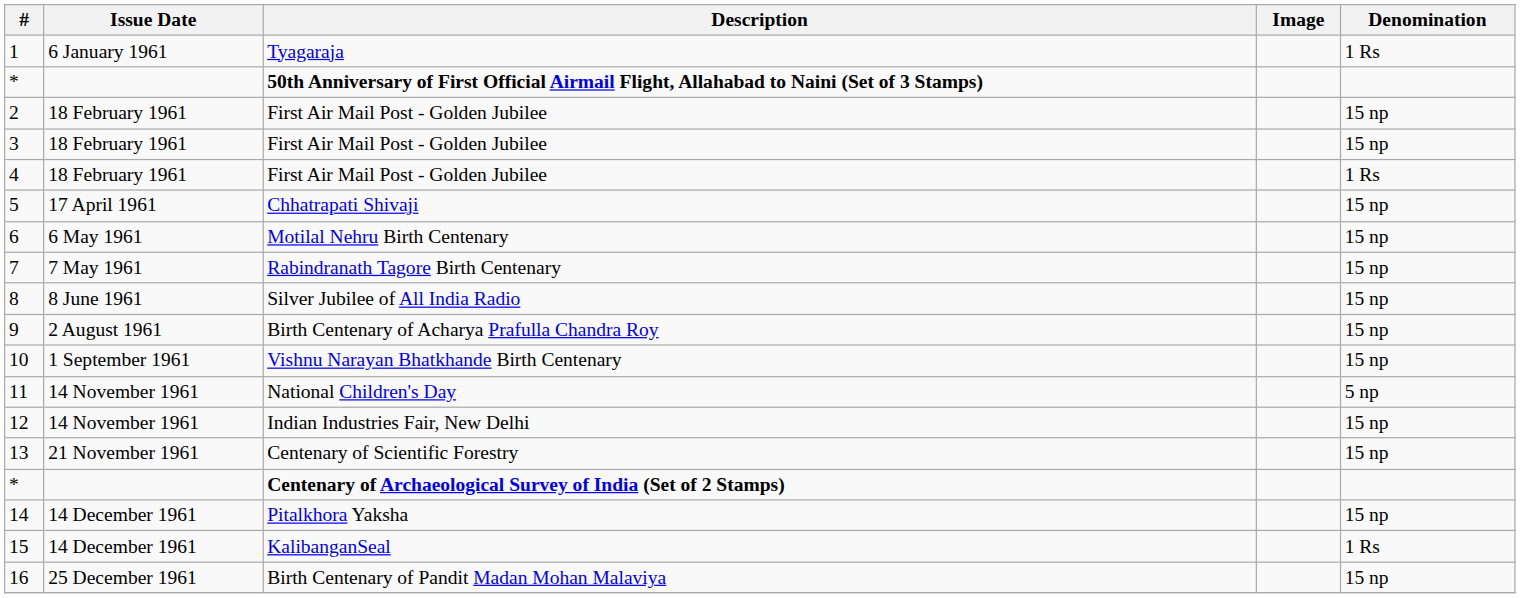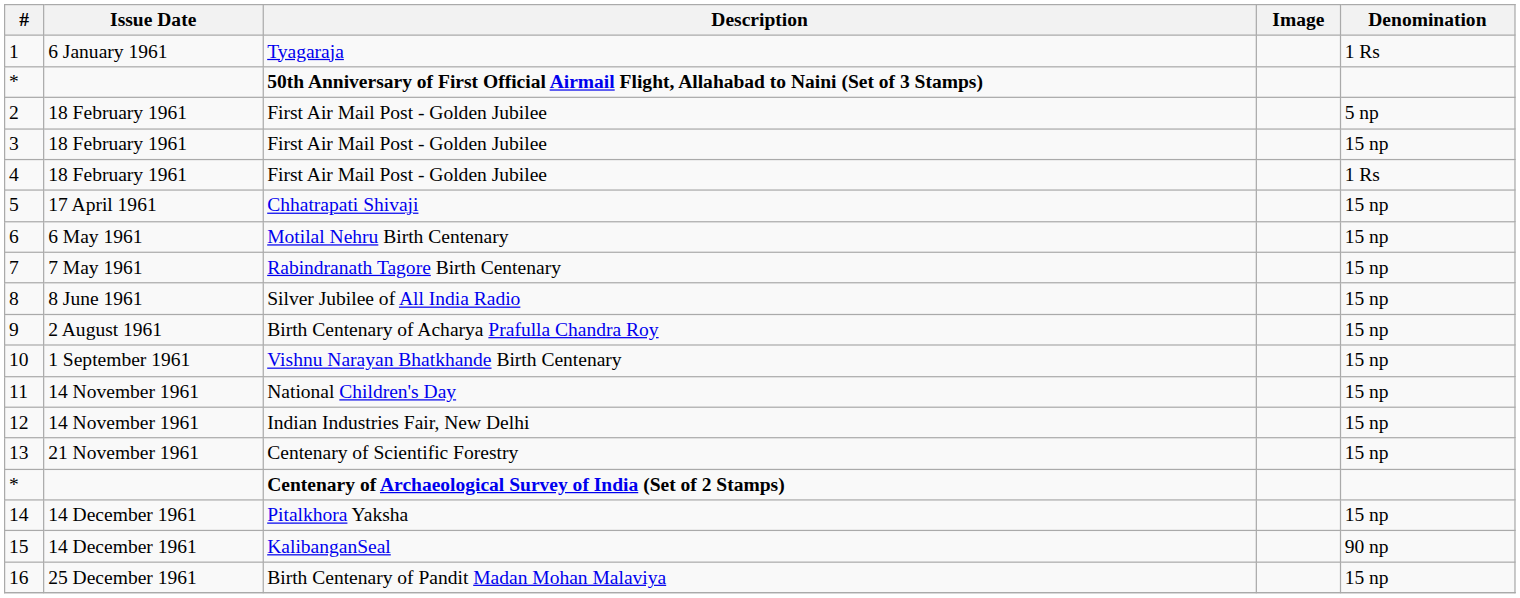 <table class = "wikitable" style = "text-align:justify" width = "98%">
 <tr>
 <th>#</th>
 <th>Issue Date</th>
 <th>Description</th>
 <th>Image</th>
 <th>Denomination</th>
 </tr>
 <tr>
 <td>1</td>
 <td>6 January 1961</td>
 <td><a href='#'>Tyagaraja</a></td>
 <td></td>
 <td>1 Rs</td>
 </tr>
 <tr>
 <td>*</td>
 <td></td>
 <td><strong>50th Anniversary of First Official <a href='#'>Airmail</a> Flight, Allahabad to Naini (Set of 3 Stamps)</strong></td>
 <td></td>
 <td></td>
 </tr>
 <tr>
 <td>2</td>
 <td>18 February 1961</td>
 <td>First Air Mail Post - Golden Jubilee</td>
 <td></td>
-<td>15 np</td>
+<td>5 np</td>
 </tr>
 <tr>
 <td>3</td>
 <td>18 February 1961</td>
 <td>First Air Mail Post - Golden Jubilee</td>
 <td></td>
 <td>15 np</td>
 </tr>
 <tr>
 <td>4</td>
 <td>18 February 1961</td>
 <td>First Air Mail Post - Golden Jubilee</td>
 <td></td>
 <td>1 Rs</td>
 </tr>
 <tr>
 <td>5</td>
 <td>17 April 1961</td>
 <td><a href='#'>Chhatrapati Shivaji</a></td>
 <td></td>
 <td>15 np</td>
 </tr>
 <tr>
 <td>6</td>
 <td>6 May 1961</td>
 <td><a href='#'>Motilal Nehru</a> Birth Centenary</td>
 <td></td>
 <td>15 np</td>
 </tr>
 <tr>
 <td>7</td>
 <td>7 May 1961</td>
 <td><a href='#'>Rabindranath Tagore</a> Birth Centenary</td>
 <td></td>
 <td>15 np</td>
 </tr>
 <tr>
 <td>8</td>
 <td>8 June 1961</td>
 <td>Silver Jubilee of <a href='#'>All India Radio</a></td>
 <td></td>
 <td>15 np</td>
 </tr>
 <tr>
 <td>9</td>
 <td>2 August 1961</td>
 <td>Birth Centenary of Acharya <a href='#'>Prafulla Chandra Roy</a></td>
 <td></td>
 <td>15 np</td>
 </tr>
 <tr>
 <td>10</td>
 <td>1 September 1961</td>
 <td><a href='#'>Vishnu Narayan Bhatkhande</a> Birth Centenary</td>
 <td></td>
 <td>15 np</td>
 </tr>
 <tr>
 <td>11</td>
 <td>14 November 1961</td>
 <td>National <a href='#'>Children's Day</a></td>
 <td></td>
-<td>5 np</td>
+<td>15 np</td>
 </tr>
 <tr>
 <td>12</td>
 <td>14 November 1961</td>
 <td>Indian Industries Fair, New Delhi</td>
 <td></td>
 <td>15 np</td>
 </tr>
 <tr>
 <td>13</td>
 <td>21 November 1961</td>
 <td>Centenary of Scientific Forestry</td>
 <td></td>
 <td>15 np</td>
 </tr>
 <tr>
 <td>*</td>
 <td></td>
 <td><strong>Centenary of <a href='#'>Archaeological Survey of India</a> (Set of 2 Stamps)</strong></td>
 <td></td>
 <td></td>
 </tr>
 <tr>
 <td>14</td>
 <td>14 December 1961</td>
 <td><a href='#'>Pitalkhora</a> Yaksha</td>
 <td></td>
 <td>15 np</td>
 </tr>
 <tr>
 <td>15</td>
 <td>14 December 1961</td>
 <td><a href='#'>KalibanganSeal</a></td>
 <td></td>
-<td>1 Rs</td>
+<td>90 np</td>
 </tr>
 <tr>
 <td>16</td>
 <td>25 December 1961</td>
 <td>Birth Centenary of Pandit <a href='#'>Madan Mohan Malaviya</a></td>
 <td></td>
 <td>15 np</td>
 </tr>
 <tr>
 </tr>
 </table>
